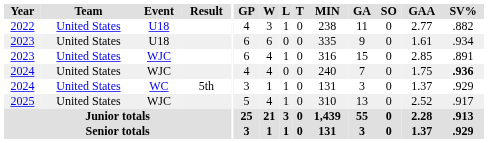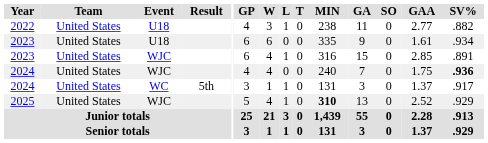 <table border="0" cellpadding="1" cellspacing="0" ID="Table3" style="text-align:center; width:40em">
 <tr bgcolor="#e0e0e0">
 <th>Year</th>
 <th>Team</th>
 <th>Event</th>
 <th>Result</th>
 <th rowspan="99" bgcolor="#ffffff"></th>
 <th>GP</th>
 <th>W</th>
 <th>L</th>
 <th>T</th>
 <th>MIN</th>
 <th>GA</th>
 <th>SO</th>
 <th>GAA</th>
 <th>SV%</th>
 </tr>
 <tr>
 <td><a href='#'>2022</a></td>
 <td><a href='#'>United States</a></td>
 <td><a href='#'>U18</a></td>
 <td></td>
 <td>4</td>
 <td>3</td>
 <td>1</td>
 <td>0</td>
 <td>238</td>
 <td>11</td>
 <td>0</td>
 <td>2.77</td>
 <td>.882</td>
 </tr>
 <tr bgcolor="#f0f0f0">
 <td><a href='#'>2023</a></td>
 <td>United States</td>
 <td>U18</td>
 <td></td>
 <td>6</td>
 <td>6</td>
 <td>0</td>
 <td>0</td>
 <td>335</td>
 <td>9</td>
 <td>0</td>
 <td>1.61</td>
 <td>.934</td>
 </tr>
 <tr>
 <td><a href='#'>2023</a></td>
 <td><a href='#'>United States</a></td>
 <td><a href='#'>WJC</a></td>
 <td></td>
 <td>6</td>
 <td>4</td>
 <td>1</td>
 <td>0</td>
 <td>316</td>
 <td>15</td>
 <td>0</td>
 <td>2.85</td>
 <td>.891</td>
 </tr>
 <tr bgcolor="#f0f0f0">
 <td><a href='#'>2024</a></td>
 <td>United States</td>
 <td>WJC</td>
 <td></td>
 <td>4</td>
 <td>4</td>
 <td>0</td>
 <td>0</td>
 <td>240</td>
 <td>7</td>
 <td>0</td>
 <td>1.75</td>
 <td><strong>.936</strong></td>
 </tr>
 <tr>
 <td><a href='#'>2024</a></td>
 <td><a href='#'>United States</a></td>
 <td><a href='#'>WC</a></td>
 <td>5th</td>
 <td>3</td>
 <td>1</td>
 <td>1</td>
 <td>0</td>
 <td>131</td>
 <td>3</td>
 <td>0</td>
 <td>1.37</td>
-<td>.929</td>
+<td>.917</td>
 </tr>
 <tr bgcolor="#f0f0f0">
 <td><a href='#'>2025</a></td>
 <td>United States</td>
 <td>WJC</td>
 <td></td>
 <td>5</td>
 <td>4</td>
 <td>1</td>
 <td>0</td>
-<td>310</td>
+<td><strong>310</strong></td>
 <td>13</td>
 <td>0</td>
 <td>2.52</td>
-<td>.917</td>
+<td>.929</td>
 </tr>
 <tr bgcolor="#e0e0e0">
 <th colspan="4">Junior totals</th>
 <th>25</th>
 <th>21</th>
 <th>3</th>
 <th>0</th>
 <th>1,439</th>
 <th>55</th>
 <th>0</th>
 <th>2.28</th>
 <th>.913</th>
 </tr>
 <tr bgcolor="#e0e0e0">
 <th colspan="4">Senior totals</th>
 <th>3</th>
 <th>1</th>
 <th>1</th>
 <th>0</th>
 <th>131</th>
 <th>3</th>
 <th>0</th>
 <th>1.37</th>
 <th>.929</th>
 </tr>
 </table>
